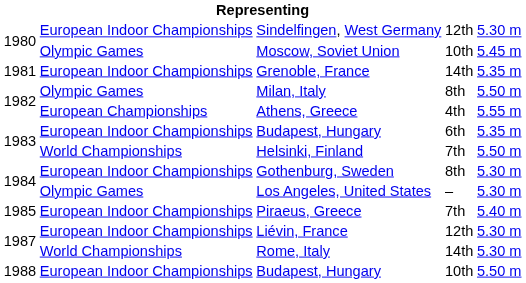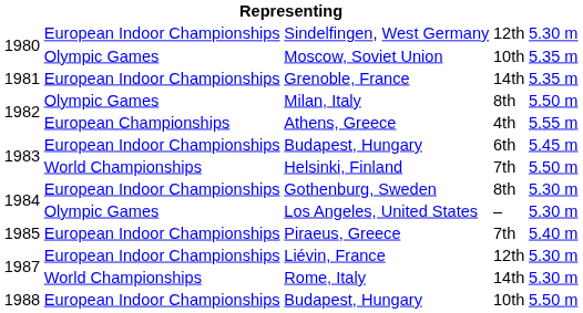 <table>
 <tr>
 <th colspan="5">Representing </th>
 </tr>
 <tr>
 <td rowspan=2>1980</td>
 <td><a href='#'>European Indoor Championships</a></td>
 <td><a href='#'>Sindelfingen</a>, <a href='#'>West Germany</a></td>
 <td>12th</td>
 <td><a href='#'>5.30 m</a></td>
 </tr>
 <tr>
 <td><a href='#'>Olympic Games</a></td>
 <td><a href='#'>Moscow, Soviet Union</a></td>
 <td>10th</td>
-<td><a href='#'>5.45 m</a></td>
+<td><a href='#'>5.35 m</a></td>
 </tr>
 <tr>
 <td>1981</td>
 <td><a href='#'>European Indoor Championships</a></td>
 <td><a href='#'>Grenoble, France</a></td>
 <td>14th</td>
 <td><a href='#'>5.35 m</a></td>
 </tr>
 <tr>
 <td rowspan=2>1982</td>
 <td><a href='#'>Olympic Games</a></td>
 <td><a href='#'>Milan, Italy</a></td>
 <td>8th</td>
 <td><a href='#'>5.50 m</a></td>
 </tr>
 <tr>
 <td><a href='#'>European Championships</a></td>
 <td><a href='#'>Athens, Greece</a></td>
 <td>4th</td>
 <td><a href='#'>5.55 m</a></td>
 </tr>
 <tr>
 <td rowspan=2>1983</td>
 <td><a href='#'>European Indoor Championships</a></td>
 <td><a href='#'>Budapest, Hungary</a></td>
 <td>6th</td>
-<td><a href='#'>5.35 m</a></td>
+<td><a href='#'>5.45 m</a></td>
 </tr>
 <tr>
 <td><a href='#'>World Championships</a></td>
 <td><a href='#'>Helsinki, Finland</a></td>
 <td>7th</td>
 <td><a href='#'>5.50 m</a></td>
 </tr>
 <tr>
 <td rowspan=2>1984</td>
 <td><a href='#'>European Indoor Championships</a></td>
 <td><a href='#'>Gothenburg, Sweden</a></td>
 <td>8th</td>
 <td><a href='#'>5.30 m</a></td>
 </tr>
 <tr>
 <td><a href='#'>Olympic Games</a></td>
 <td><a href='#'>Los Angeles, United States</a></td>
 <td>–</td>
 <td><a href='#'>5.30 m</a></td>
 </tr>
 <tr>
 <td>1985</td>
 <td><a href='#'>European Indoor Championships</a></td>
 <td><a href='#'>Piraeus, Greece</a></td>
 <td>7th</td>
 <td><a href='#'>5.40 m</a></td>
 </tr>
 <tr>
 <td rowspan=2>1987</td>
 <td><a href='#'>European Indoor Championships</a></td>
 <td><a href='#'>Liévin, France</a></td>
 <td>12th</td>
 <td><a href='#'>5.30 m</a></td>
 </tr>
 <tr>
 <td><a href='#'>World Championships</a></td>
 <td><a href='#'>Rome, Italy</a></td>
 <td>14th</td>
 <td><a href='#'>5.30 m</a></td>
 </tr>
 <tr>
 <td>1988</td>
 <td><a href='#'>European Indoor Championships</a></td>
 <td><a href='#'>Budapest, Hungary</a></td>
 <td>10th</td>
 <td><a href='#'>5.50 m</a></td>
 </tr>
 </table>
